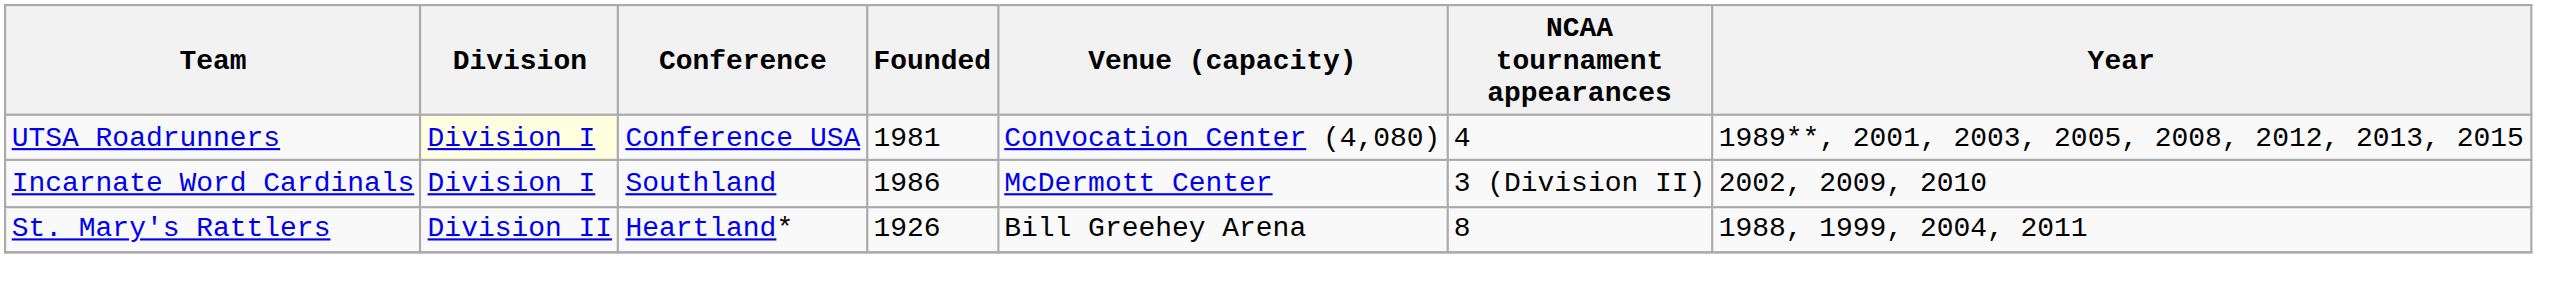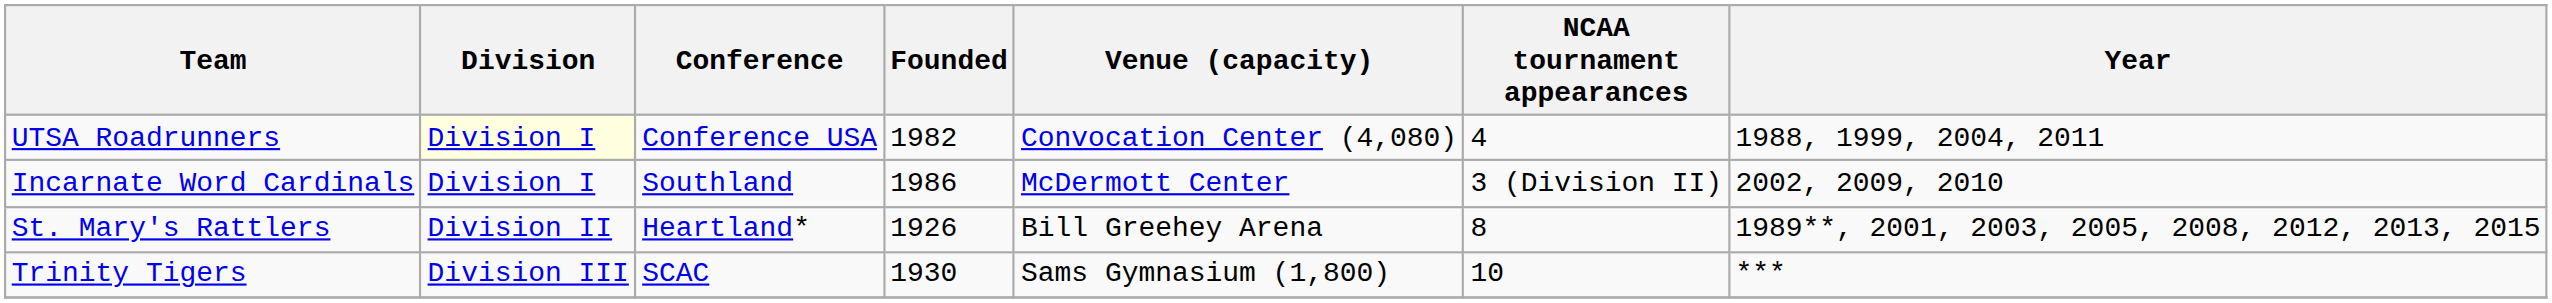 <table class="wikitable">
 <tr>
 <th>Team</th>
 <th>Division</th>
 <th>Conference</th>
 <th>Founded</th>
 <th>Venue (capacity)</th>
 <th>NCAA <br> tournament <br> appearances</th>
 <th>Year</th>
 </tr>
 <tr>
 <td><a href='#'>UTSA Roadrunners</a></td>
 <td style="background: lightyellow;"><a href='#'>Division I</a></td>
 <td><a href='#'>Conference USA</a></td>
-<td>1981</td>
+<td>1982</td>
 <td><a href='#'>Convocation Center</a> (4,080)</td>
 <td>4</td>
-<td>1989**, 2001, 2003, 2005, 2008, 2012, 2013, 2015</td>
+<td>1988, 1999, 2004, 2011</td>
 </tr>
 <tr>
 <td><a href='#'>Incarnate Word Cardinals</a></td>
 <td><a href='#'>Division I</a></td>
 <td><a href='#'>Southland</a></td>
 <td>1986</td>
 <td><a href='#'>McDermott Center</a></td>
 <td>3 (Division II)</td>
 <td>2002, 2009, 2010</td>
 </tr>
 <tr>
 <td><a href='#'>St. Mary's Rattlers</a></td>
 <td><a href='#'>Division II</a></td>
 <td><a href='#'>Heartland</a>*</td>
 <td>1926</td>
 <td>Bill Greehey Arena</td>
 <td>8</td>
-<td>1988, 1999, 2004, 2011</td>
+<td>1989**, 2001, 2003, 2005, 2008, 2012, 2013, 2015</td>
+</tr>
+<tr>
+<td><a href='#'>Trinity Tigers</a></td>
+<td><a href='#'>Division III</a></td>
+<td><a href='#'>SCAC</a></td>
+<td>1930</td>
+<td>Sams Gymnasium (1,800)</td>
+<td>10</td>
+<td>***</td>
 </tr>
 <tr>
 </tr>
 </table>
